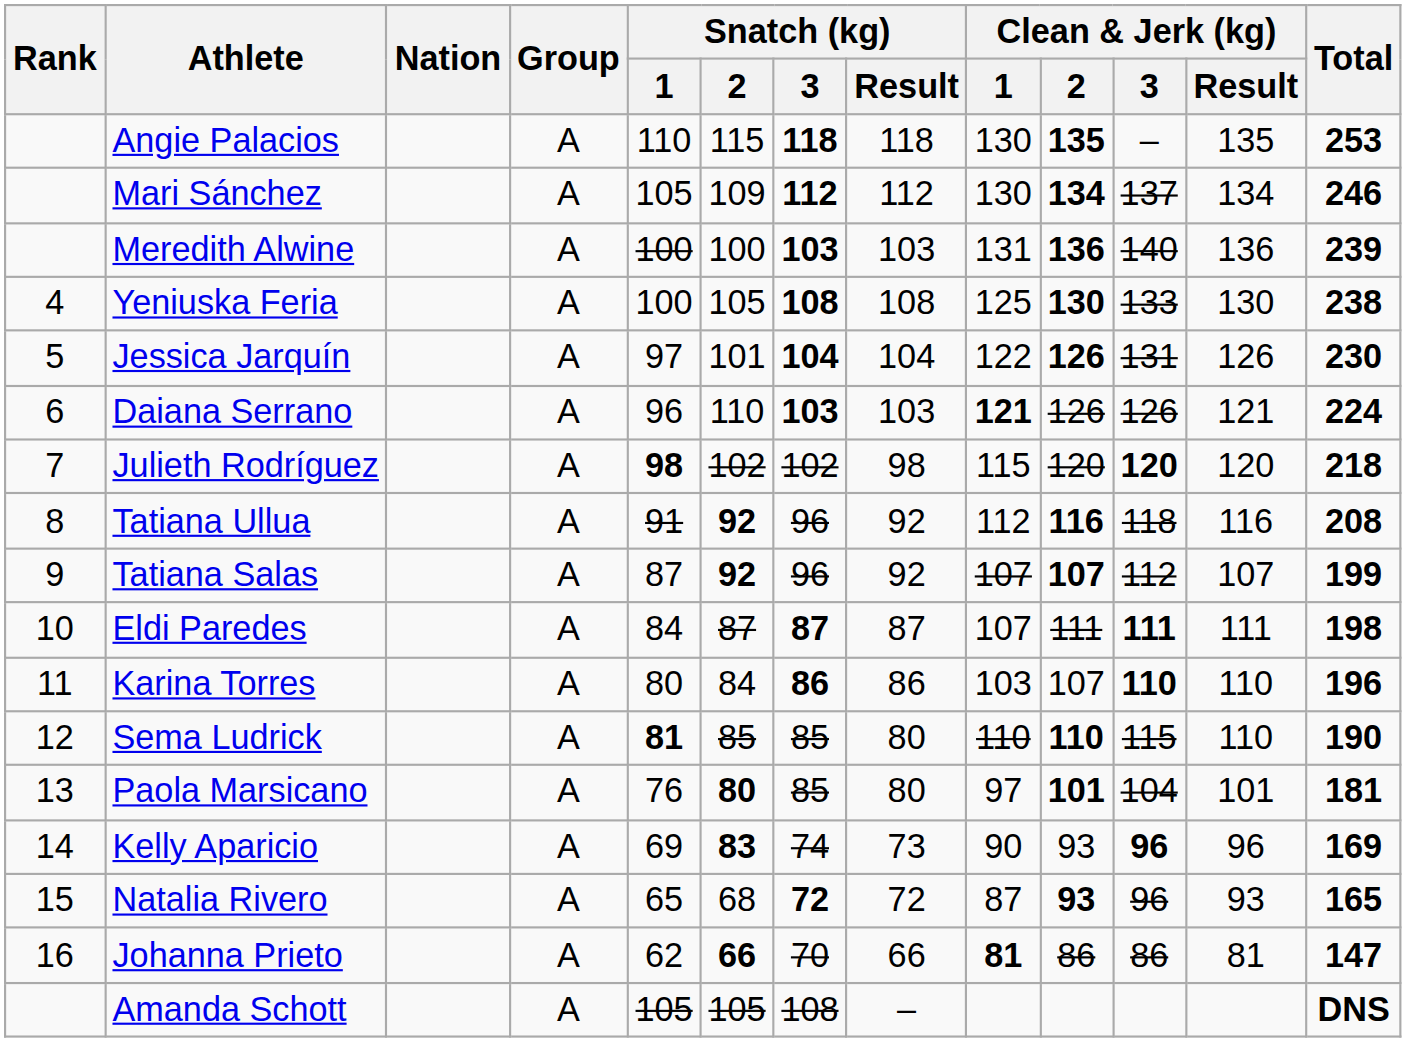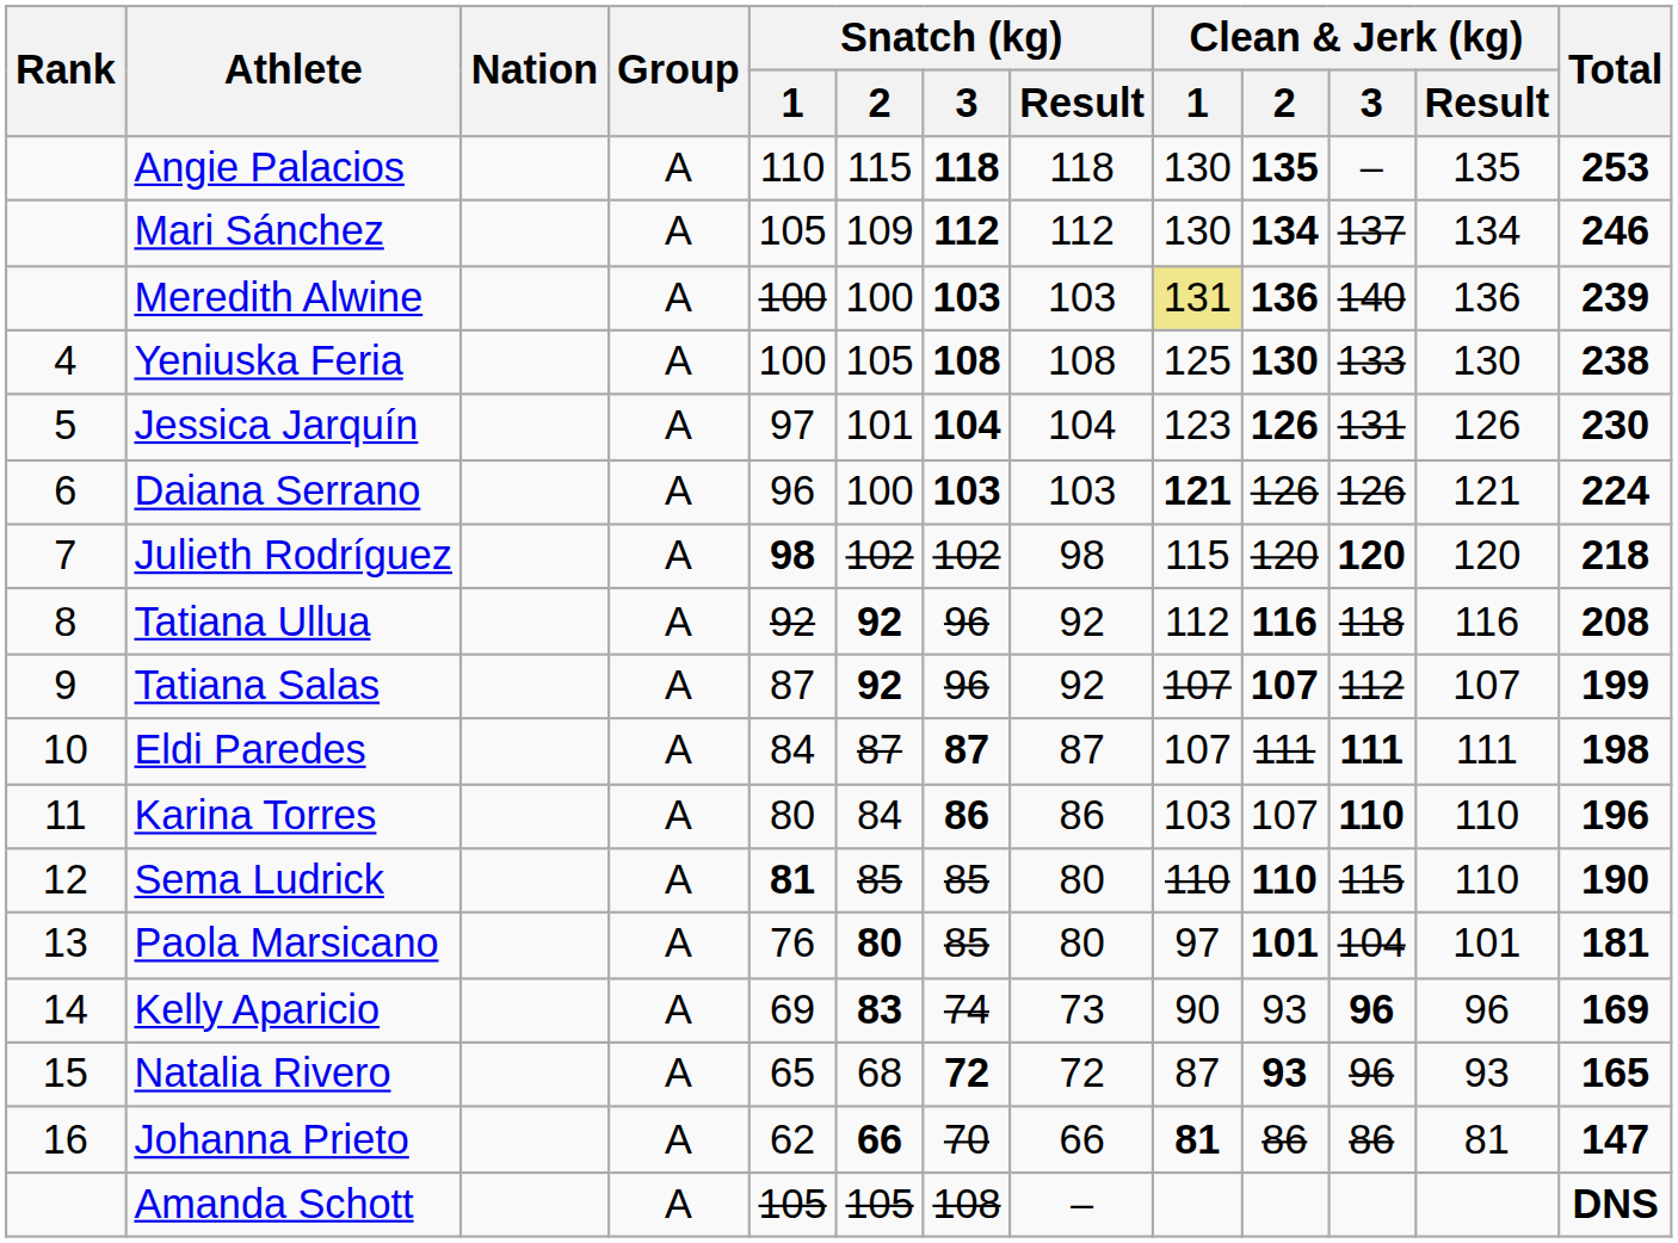 <table class="wikitable sortable" style="text-align:center;">
 <tr>
 <th rowspan=2>Rank</th>
 <th rowspan=2>Athlete</th>
 <th rowspan=2>Nation</th>
 <th rowspan=2>Group</th>
 <th colspan=4>Snatch (kg)</th>
 <th colspan=4>Clean & Jerk (kg)</th>
 <th rowspan=2>Total</th>
 </tr>
 <tr>
 <th>1</th>
 <th>2</th>
 <th>3</th>
 <th>Result</th>
 <th>1</th>
 <th>2</th>
 <th>3</th>
 <th>Result</th>
 </tr>
 <tr>
 <td></td>
 <td align=left><a href='#'>Angie Palacios</a></td>
 <td align=left></td>
 <td>A</td>
 <td>110</td>
 <td>115</td>
 <td><strong>118</strong></td>
 <td>118</td>
 <td>130</td>
 <td><strong>135</strong></td>
 <td>–</td>
 <td>135</td>
 <td><strong>253</strong></td>
 </tr>
 <tr>
 <td></td>
 <td align=left><a href='#'>Mari Sánchez</a></td>
 <td align=left></td>
 <td>A</td>
 <td>105</td>
 <td>109</td>
 <td><strong>112</strong></td>
 <td>112</td>
 <td>130</td>
 <td><strong>134</strong></td>
 <td><s>137</s></td>
 <td>134</td>
 <td><strong>246</strong></td>
 </tr>
 <tr>
 <td></td>
 <td align=left><a href='#'>Meredith Alwine</a></td>
 <td align=left></td>
 <td>A</td>
 <td><s>100</s></td>
 <td>100</td>
 <td><strong>103</strong></td>
 <td>103</td>
-<td>131</td>
+<td style="background: khaki;">131</td>
 <td><strong>136</strong></td>
 <td><s>140</s></td>
 <td>136</td>
 <td><strong>239</strong></td>
 </tr>
 <tr>
 <td>4</td>
 <td align=left><a href='#'>Yeniuska Feria</a></td>
 <td align=left></td>
 <td>A</td>
 <td>100</td>
 <td>105</td>
 <td><strong>108</strong></td>
 <td>108</td>
 <td>125</td>
 <td><strong>130</strong></td>
 <td><s>133</s></td>
 <td>130</td>
 <td><strong>238</strong></td>
 </tr>
 <tr>
 <td>5</td>
 <td align=left><a href='#'>Jessica Jarquín</a></td>
 <td align=left></td>
 <td>A</td>
 <td>97</td>
 <td>101</td>
 <td><strong>104</strong></td>
 <td>104</td>
-<td>122</td>
+<td>123</td>
 <td><strong>126</strong></td>
 <td><s>131</s></td>
 <td>126</td>
 <td><strong>230</strong></td>
 </tr>
 <tr>
 <td>6</td>
 <td align=left><a href='#'>Daiana Serrano</a></td>
 <td align=left></td>
 <td>A</td>
 <td>96</td>
-<td>110</td>
+<td>100</td>
 <td><strong>103</strong></td>
 <td>103</td>
 <td><strong>121</strong></td>
 <td><s>126</s></td>
 <td><s>126</s></td>
 <td>121</td>
 <td><strong>224</strong></td>
 </tr>
 <tr>
 <td>7</td>
 <td align=left><a href='#'>Julieth Rodríguez</a></td>
 <td align=left></td>
 <td>A</td>
 <td><strong>98</strong></td>
 <td><s>102</s></td>
 <td><s>102</s></td>
 <td>98</td>
 <td>115</td>
 <td><s>120</s></td>
 <td><strong>120</strong></td>
 <td>120</td>
 <td><strong>218</strong></td>
 </tr>
 <tr>
 <td>8</td>
 <td align=left><a href='#'>Tatiana Ullua</a></td>
 <td align=left></td>
 <td>A</td>
-<td><s>91</s></td>
+<td><s>92</s></td>
 <td><strong>92</strong></td>
 <td><s>96</s></td>
 <td>92</td>
 <td>112</td>
 <td><strong>116</strong></td>
 <td><s>118</s></td>
 <td>116</td>
 <td><strong>208</strong></td>
 </tr>
 <tr>
 <td>9</td>
 <td align=left><a href='#'>Tatiana Salas</a></td>
 <td align=left></td>
 <td>A</td>
 <td>87</td>
 <td><strong>92</strong></td>
 <td><s>96</s></td>
 <td>92</td>
 <td><s>107</s></td>
 <td><strong>107</strong></td>
 <td><s>112</s></td>
 <td>107</td>
 <td><strong>199</strong></td>
 </tr>
 <tr>
 <td>10</td>
 <td align=left><a href='#'>Eldi Paredes</a></td>
 <td align=left></td>
 <td>A</td>
 <td>84</td>
 <td><s>87</s></td>
 <td><strong>87</strong></td>
 <td>87</td>
 <td>107</td>
 <td><s>111</s></td>
 <td><strong>111</strong></td>
 <td>111</td>
 <td><strong>198</strong></td>
 </tr>
 <tr>
 <td>11</td>
 <td align=left><a href='#'>Karina Torres</a></td>
 <td align=left></td>
 <td>A</td>
 <td>80</td>
 <td>84</td>
 <td><strong>86</strong></td>
 <td>86</td>
 <td>103</td>
 <td>107</td>
 <td><strong>110</strong></td>
 <td>110</td>
 <td><strong>196</strong></td>
 </tr>
 <tr>
 <td>12</td>
 <td align=left><a href='#'>Sema Ludrick</a></td>
 <td align=left></td>
 <td>A</td>
 <td><strong>81</strong></td>
 <td><s>85</s></td>
 <td><s>85</s></td>
 <td>80</td>
 <td><s>110</s></td>
 <td><strong>110</strong></td>
 <td><s>115</s></td>
 <td>110</td>
 <td><strong>190</strong></td>
 </tr>
 <tr>
 <td>13</td>
 <td align=left><a href='#'>Paola Marsicano</a></td>
 <td align=left></td>
 <td>A</td>
 <td>76</td>
 <td><strong>80</strong></td>
 <td><s>85</s></td>
 <td>80</td>
 <td>97</td>
 <td><strong>101</strong></td>
 <td><s>104</s></td>
 <td>101</td>
 <td><strong>181</strong></td>
 </tr>
 <tr>
 <td>14</td>
 <td align=left><a href='#'>Kelly Aparicio</a></td>
 <td align=left></td>
 <td>A</td>
 <td>69</td>
 <td><strong>83</strong></td>
 <td><s>74</s></td>
 <td>73</td>
 <td>90</td>
 <td>93</td>
 <td><strong>96</strong></td>
 <td>96</td>
 <td><strong>169</strong></td>
 </tr>
 <tr>
 <td>15</td>
 <td align=left><a href='#'>Natalia Rivero</a></td>
 <td align=left></td>
 <td>A</td>
 <td>65</td>
 <td>68</td>
 <td><strong>72</strong></td>
 <td>72</td>
 <td>87</td>
 <td><strong>93</strong></td>
 <td><s>96</s></td>
 <td>93</td>
 <td><strong>165</strong></td>
 </tr>
 <tr>
 <td>16</td>
 <td align=left><a href='#'>Johanna Prieto</a></td>
 <td align=left></td>
 <td>A</td>
 <td>62</td>
 <td><strong>66</strong></td>
 <td><s>70</s></td>
 <td>66</td>
 <td><strong>81</strong></td>
 <td><s>86</s></td>
 <td><s>86</s></td>
 <td>81</td>
 <td><strong>147</strong></td>
 </tr>
 <tr>
 <td></td>
 <td align=left><a href='#'>Amanda Schott</a></td>
 <td align=left></td>
 <td>A</td>
 <td><s>105</s></td>
 <td><s>105</s></td>
 <td><s>108</s></td>
 <td>–</td>
 <td></td>
 <td></td>
 <td></td>
 <td></td>
 <td><strong>DNS</strong></td>
 </tr>
 </table>
